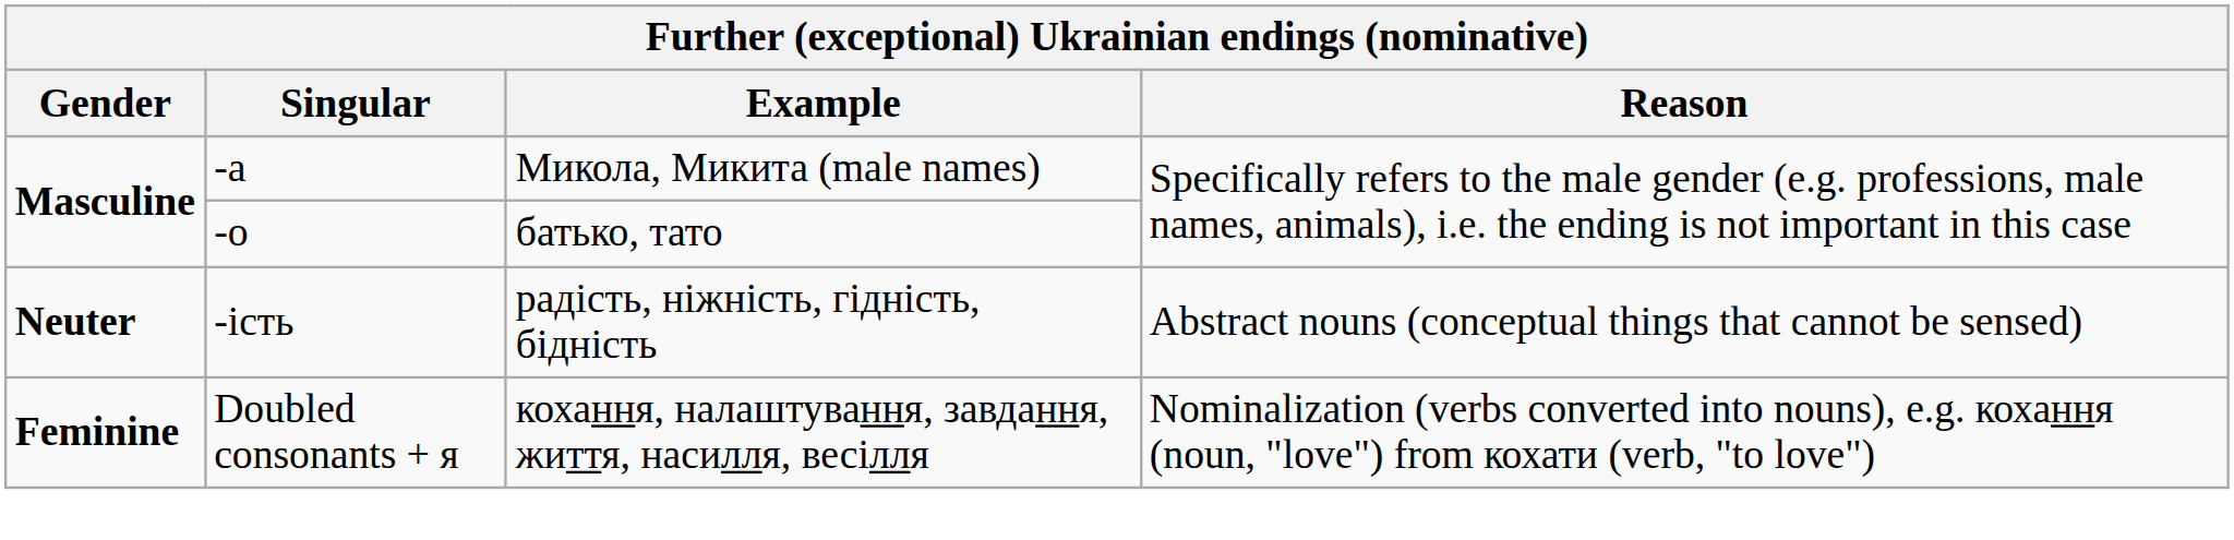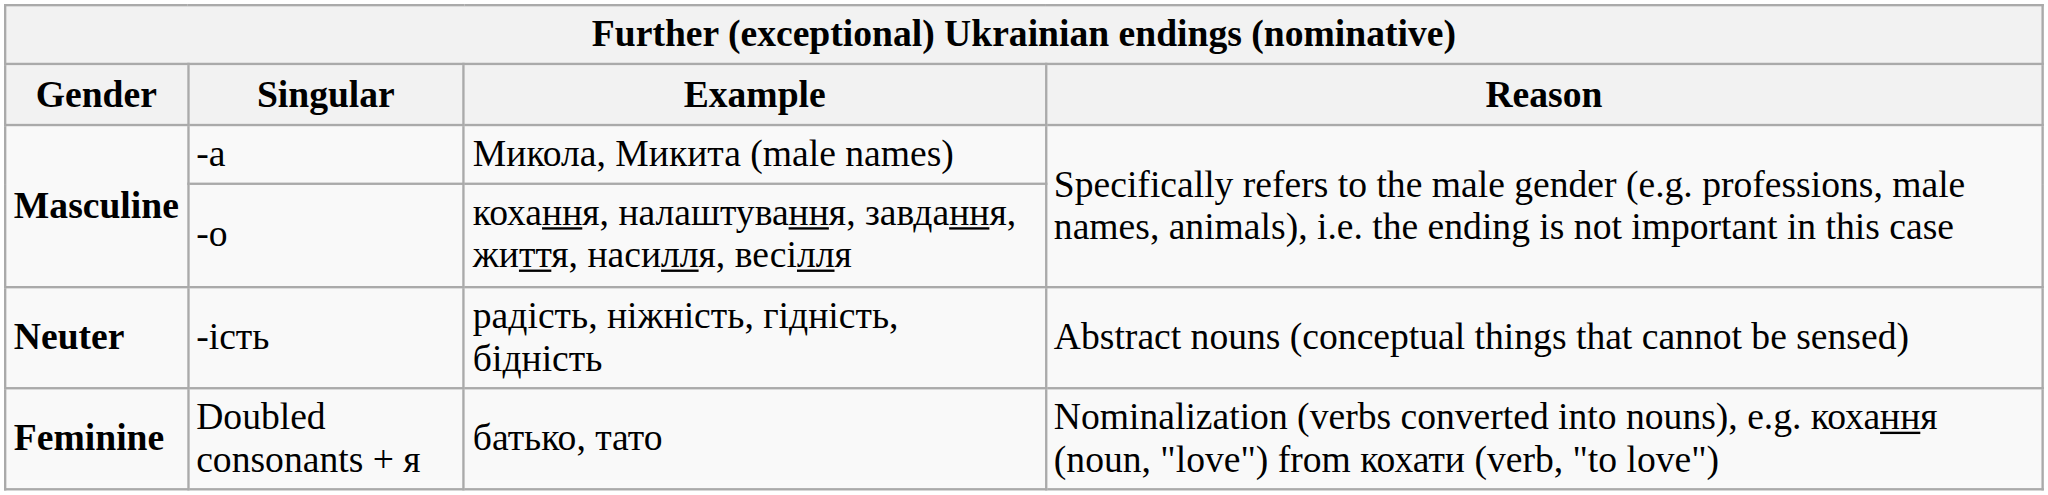 <table class="wikitable" align="center">
 <tr>
 <th colspan="4">Further (exceptional) Ukrainian endings (nominative)</th>
 </tr>
 <tr>
 <th>Gender</th>
 <th>Singular</th>
 <th>Example</th>
 <th>Reason</th>
 </tr>
 <tr>
 <td rowspan="2"><strong>Masculine</strong></td>
 <td>-а</td>
 <td>Микол<span>а</span>, Микит<span>а</span> (male names)</td>
 <td rowspan="2">Specifically refers to the male gender (e.g. professions, male names, animals), i.e. the ending is not important in this case</td>
 </tr>
 <tr>
 <td>-о</td>
-<td>батьк<span>о</span>, тат<span>о</span></td>
+<td>коха<u>нн</u><span>я</span>, налаштува<u>нн</u><span>я</span>, завда<u>нн</u><span>я</span>, жи<u>тт</u><span>я</span>, наси<u>лл</u><span>я</span>, весі<u>лл</u><span>я</span></td>
 </tr>
 <tr>
 <td><strong>Neuter</strong></td>
 <td>-ість</td>
 <td>рад<span>ість</span>, ніжн<span>ість</span>, гідн<span>ість</span>, бідн<span>ість</span></td>
 <td>Abstract nouns (conceptual things that cannot be sensed)</td>
 </tr>
 <tr>
 <td><strong>Feminine</strong></td>
 <td>Doubled consonants + я</td>
-<td>коха<u>нн</u><span>я</span>, налаштува<u>нн</u><span>я</span>, завда<u>нн</u><span>я</span>, жи<u>тт</u><span>я</span>, наси<u>лл</u><span>я</span>, весі<u>лл</u><span>я</span></td>
+<td>батьк<span>о</span>, тат<span>о</span></td>
 <td>Nominalization (verbs converted into nouns), e.g. коха<u>нн</u><span>я</span> (noun, "love") from кохати (verb, "to love")</td>
 </tr>
 </table>
